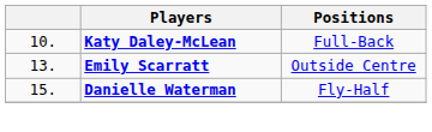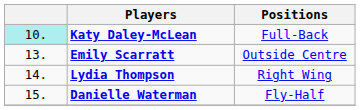 <table class="wikitable">
 <tr>
 <th width=60></th>
 <th width=170>Players</th>
 <th width=120>Positions</th>
 </tr>
 <tr>
-<td align=center>10.</td>
+<td align=center style="background: paleturquoise;">10.</td>
 <td><strong><a href='#'>Katy Daley-McLean</a></strong></td>
 <td align=center><a href='#'>Full-Back</a></td>
 </tr>
 <tr>
 <td align=center>13.</td>
 <td><strong><a href='#'>Emily Scarratt</a></strong></td>
 <td align=center><a href='#'>Outside Centre</a></td>
 </tr>
 <tr>
+<td align=center>14.</td>
+<td><strong><a href='#'>Lydia Thompson</a></strong></td>
+<td align=center><a href='#'>Right Wing</a></td>
+</tr>
+<tr>
 <td align=center>15.</td>
 <td><strong><a href='#'>Danielle Waterman</a></strong></td>
 <td align=center><a href='#'>Fly-Half</a></td>
 </tr>
 <tr>
 </tr>
 </table>
